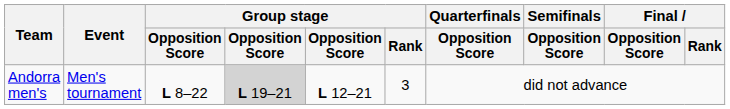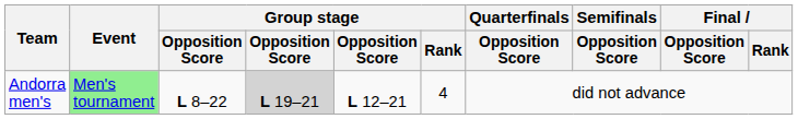 <table class="wikitable" style="text-align:center; font-size:90%">
 <tr>
 <th rowspan=2>Team</th>
 <th rowspan=2>Event</th>
 <th colspan=4>Group stage</th>
 <th>Quarterfinals</th>
 <th>Semifinals</th>
 <th colspan=2>Final / </th>
 </tr>
 <tr style="font-size:95%">
 <th>Opposition<br>Score</th>
 <th>Opposition<br>Score</th>
 <th>Opposition<br>Score</th>
 <th>Rank</th>
 <th>Opposition<br>Score</th>
 <th>Opposition<br>Score</th>
 <th>Opposition<br>Score</th>
 <th>Rank</th>
 </tr>
 <tr>
 <td align=left><a href='#'>Andorra men's</a></td>
-<td align=left><a href='#'>Men's tournament</a></td>
+<td align=left style="background: lightgreen;"><a href='#'>Men's tournament</a></td>
 <td><br> <strong>L</strong> 8–22</td>
 <td style="background: lightgrey;"><br> <strong>L</strong> 19–21</td>
 <td><br> <strong>L</strong> 12–21</td>
-<td>3</td>
+<td>4</td>
 <td colspan=4>did not advance</td>
 </tr>
 </table>
